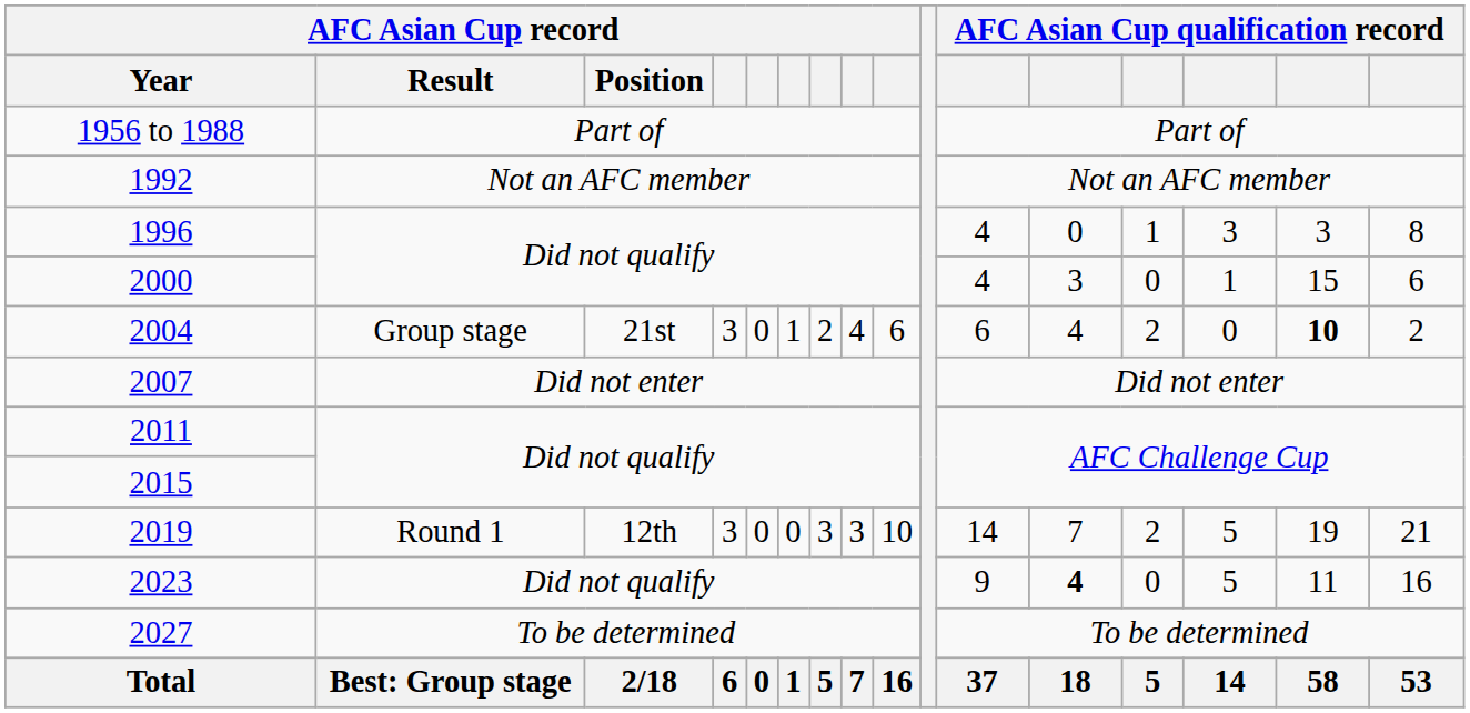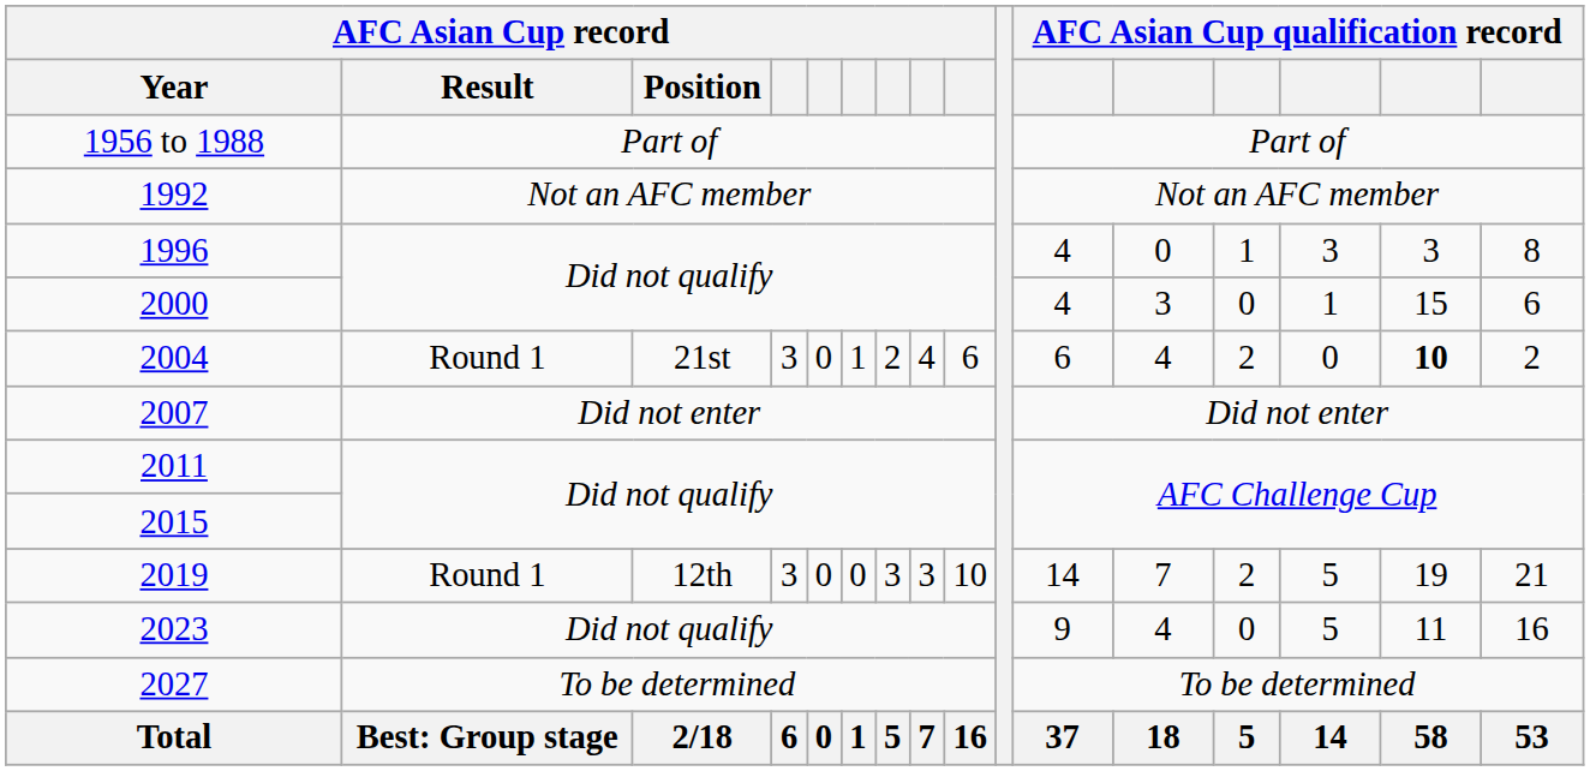 <table class="wikitable" style="text-align: center;">
 <tr>
 <th colspan=9><a href='#'>AFC Asian Cup</a> record</th>
 <th style="width:1%;" rowspan="20"></th>
 <th colspan=6><a href='#'>AFC Asian Cup qualification</a> record</th>
 </tr>
 <tr>
 <th width=150>Year</th>
 <th>Result</th>
 <th>Position</th>
 <th></th>
 <th></th>
 <th></th>
 <th></th>
 <th></th>
 <th></th>
 <th></th>
 <th></th>
 <th></th>
 <th></th>
 <th></th>
 <th></th>
 </tr>
 <tr>
 <td> <a href='#'>1956</a> to  <a href='#'>1988</a></td>
 <td colspan=8><em>Part of </em></td>
 <td colspan=6><em>Part of </em></td>
 </tr>
 <tr>
 <td> <a href='#'>1992</a></td>
 <td colspan=8><em>Not an AFC member</em></td>
 <td colspan=6><em>Not an AFC member</em></td>
 </tr>
 <tr>
 <td> <a href='#'>1996</a></td>
 <td colspan=8 rowspan=2><em>Did not qualify</em></td>
 <td>4</td>
 <td>0</td>
 <td>1</td>
 <td>3</td>
 <td>3</td>
 <td>8</td>
 </tr>
 <tr>
 <td> <a href='#'>2000</a></td>
 <td>4</td>
 <td>3</td>
 <td>0</td>
 <td>1</td>
 <td>15</td>
 <td>6</td>
 </tr>
 <tr>
 <td> <a href='#'>2004</a></td>
-<td>Group stage</td>
+<td>Round 1</td>
 <td>21st</td>
 <td>3</td>
 <td>0</td>
 <td>1</td>
 <td>2</td>
 <td>4</td>
 <td>6</td>
 <td>6</td>
 <td>4</td>
 <td>2</td>
 <td>0</td>
 <td><strong>10</strong></td>
 <td>2</td>
 </tr>
 <tr>
 <td>    <a href='#'>2007</a></td>
 <td colspan=8><em>Did not enter</em></td>
 <td colspan=8><em>Did not enter</em></td>
 </tr>
 <tr>
 <td> <a href='#'>2011</a></td>
 <td colspan=8 rowspan=2><em>Did not qualify</em></td>
 <td colspan=6 rowspan=2><em><a href='#'>AFC Challenge Cup</a></em></td>
 </tr>
 <tr>
 <td> <a href='#'>2015</a></td>
 </tr>
 <tr>
 <td> <a href='#'>2019</a></td>
 <td>Round 1</td>
 <td>12th</td>
 <td>3</td>
 <td>0</td>
 <td>0</td>
 <td>3</td>
 <td>3</td>
 <td>10</td>
 <td>14</td>
 <td>7</td>
 <td>2</td>
 <td>5</td>
 <td>19</td>
 <td>21</td>
 </tr>
 <tr>
 <td> <a href='#'>2023</a></td>
 <td colspan=8><em>Did not qualify</em></td>
 <td>9</td>
-<td><strong>4</strong></td>
+<td>4</td>
 <td>0</td>
 <td>5</td>
 <td>11</td>
 <td>16</td>
 </tr>
 <tr>
 <td> <a href='#'>2027</a></td>
 <td colspan="9"><em>To be determined</em></td>
 <td colspan=6><em>To be determined</em></td>
 </tr>
 <tr>
 <th><strong>Total</strong></th>
 <th><strong>Best: Group stage</strong></th>
 <th><strong>2/18</strong></th>
 <th><strong>6</strong></th>
 <th><strong>0</strong></th>
 <th><strong>1</strong></th>
 <th><strong>5</strong></th>
 <th><strong>7</strong></th>
 <th><strong>16</strong></th>
 <th><strong>37</strong></th>
 <th><strong>18</strong></th>
 <th><strong>5</strong></th>
 <th><strong>14</strong></th>
 <th><strong>58</strong></th>
 <th><strong>53</strong></th>
 </tr>
 </table>
